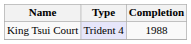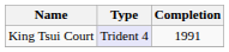 <table class="wikitable" style="text-align: center">
 <tr>
 <th>Name</th>
 <th>Type</th>
 <th>Completion</th>
 </tr>
 <tr>
 <td>King Tsui Court</td>
 <td rowspan="1" style="background: lavender;">Trident 4</td>
-<td rowspan="1">1988</td>
+<td rowspan="1">1991</td>
 </tr>
 <tr>
 </tr>
 </table>
